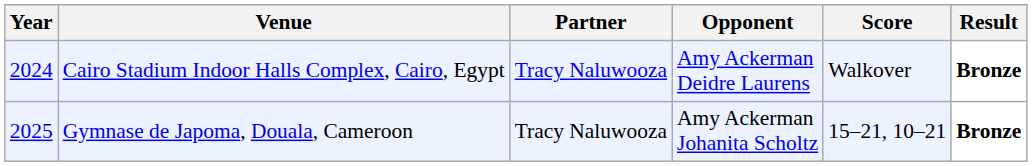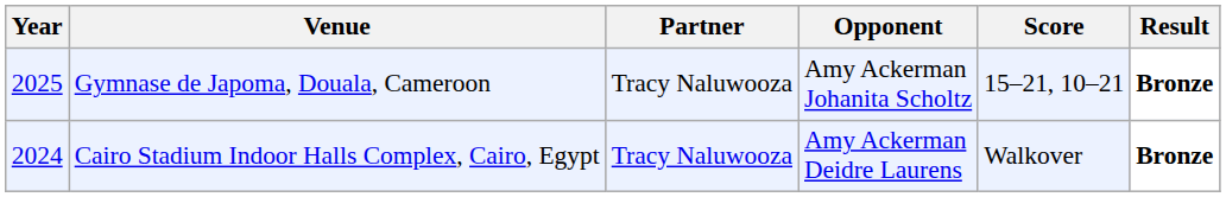 <table class="sortable wikitable" style="font-size: 90%;">
 <tr>
 <th>Year</th>
 <th>Venue</th>
 <th>Partner</th>
 <th>Opponent</th>
 <th>Score</th>
 <th>Result</th>
 </tr>
 <tr style="background:#ECF2FF">
+<td align="center"><a href='#'>2025</a></td>
+<td align="left"><a href='#'>Gymnase de Japoma</a>, <a href='#'>Douala</a>, Cameroon</td>
+<td align="left"> Tracy Naluwooza</td>
+<td align="left"> Amy Ackerman<br> <a href='#'>Johanita Scholtz</a></td>
+<td align="left">15–21, 10–21</td>
+<td style="text-align:left; background:white"> <strong>Bronze</strong></td>
+</tr>
+<tr style="background:#ECF2FF">
 <td align="center"><a href='#'>2024</a></td>
 <td align="left"><a href='#'>Cairo Stadium Indoor Halls Complex</a>, <a href='#'>Cairo</a>, Egypt</td>
 <td align="left"> <a href='#'>Tracy Naluwooza</a></td>
 <td align="left"> <a href='#'>Amy Ackerman</a><br> <a href='#'>Deidre Laurens</a></td>
 <td align="left">Walkover</td>
 <td style="text-align:left; background:white"> <strong>Bronze</strong></td>
 </tr>
-<tr style="background:#ECF2FF">
-<td align="center"><a href='#'>2025</a></td>
-<td align="left"><a href='#'>Gymnase de Japoma</a>, <a href='#'>Douala</a>, Cameroon</td>
-<td align="left"> Tracy Naluwooza</td>
-<td align="left"> Amy Ackerman<br> <a href='#'>Johanita Scholtz</a></td>
-<td align="left">15–21, 10–21</td>
-<td style="text-align:left; background:white"> <strong>Bronze</strong></td>
-</tr>
 </table>
